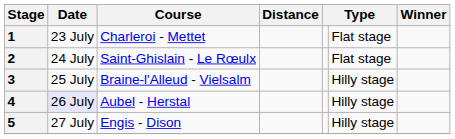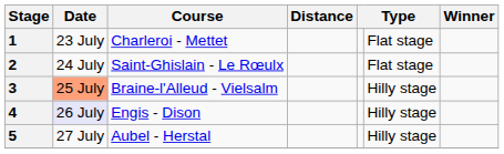 <table class="wikitable">
 <tr>
 <th>Stage</th>
 <th>Date</th>
 <th>Course</th>
 <th>Distance</th>
 <th colspan="2">Type</th>
 <th>Winner</th>
 </tr>
 <tr>
 <th style="text-align:left">1</th>
 <td align=right>23 July</td>
 <td><a href='#'>Charleroi</a> - <a href='#'>Mettet</a></td>
 <td style="text-align:center;"></td>
 <td></td>
 <td>Flat stage</td>
 <td></td>
 </tr>
 <tr>
 <th style="text-align:left">2</th>
 <td align=right>24 July</td>
 <td><a href='#'>Saint-Ghislain</a> - <a href='#'>Le Rœulx</a></td>
 <td style="text-align:center;"></td>
 <td></td>
 <td>Flat stage</td>
 <td></td>
 </tr>
 <tr>
 <th style="text-align:left">3</th>
-<td align=right>25 July</td>
+<td align=right style="background: lightsalmon;">25 July</td>
 <td><a href='#'>Braine-l'Alleud</a> - <a href='#'>Vielsalm</a></td>
 <td style="text-align:center;"></td>
 <td></td>
 <td>Hilly stage</td>
 <td></td>
 </tr>
 <tr>
 <th style="text-align:left">4</th>
 <td align=right style="background: lavender;">26 July</td>
-<td><a href='#'>Aubel</a> - <a href='#'>Herstal</a></td>
+<td><a href='#'>Engis</a> - <a href='#'>Dison</a></td>
 <td style="text-align:center;"></td>
 <td></td>
 <td>Hilly stage</td>
 <td></td>
 </tr>
 <tr>
 <th style="text-align:left">5</th>
 <td align=right>27 July</td>
-<td><a href='#'>Engis</a> - <a href='#'>Dison</a></td>
+<td><a href='#'>Aubel</a> - <a href='#'>Herstal</a></td>
 <td style="text-align:center;"></td>
 <td></td>
 <td>Hilly stage</td>
 <td></td>
 </tr>
 <tr>
 </tr>
 </table>
